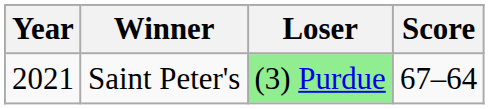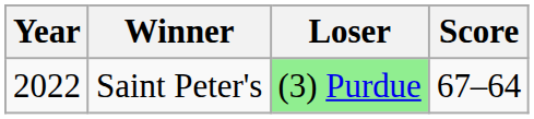 <table class="wikitable">
 <tr>
 <th>Year</th>
 <th>Winner</th>
 <th>Loser</th>
 <th>Score</th>
 </tr>
 <tr>
-<td>2021</td>
+<td>2022</td>
 <td>Saint Peter's</td>
 <td style="background: lightgreen;">(3) <a href='#'>Purdue</a></td>
 <td>67–64</td>
 </tr>
 </table>
